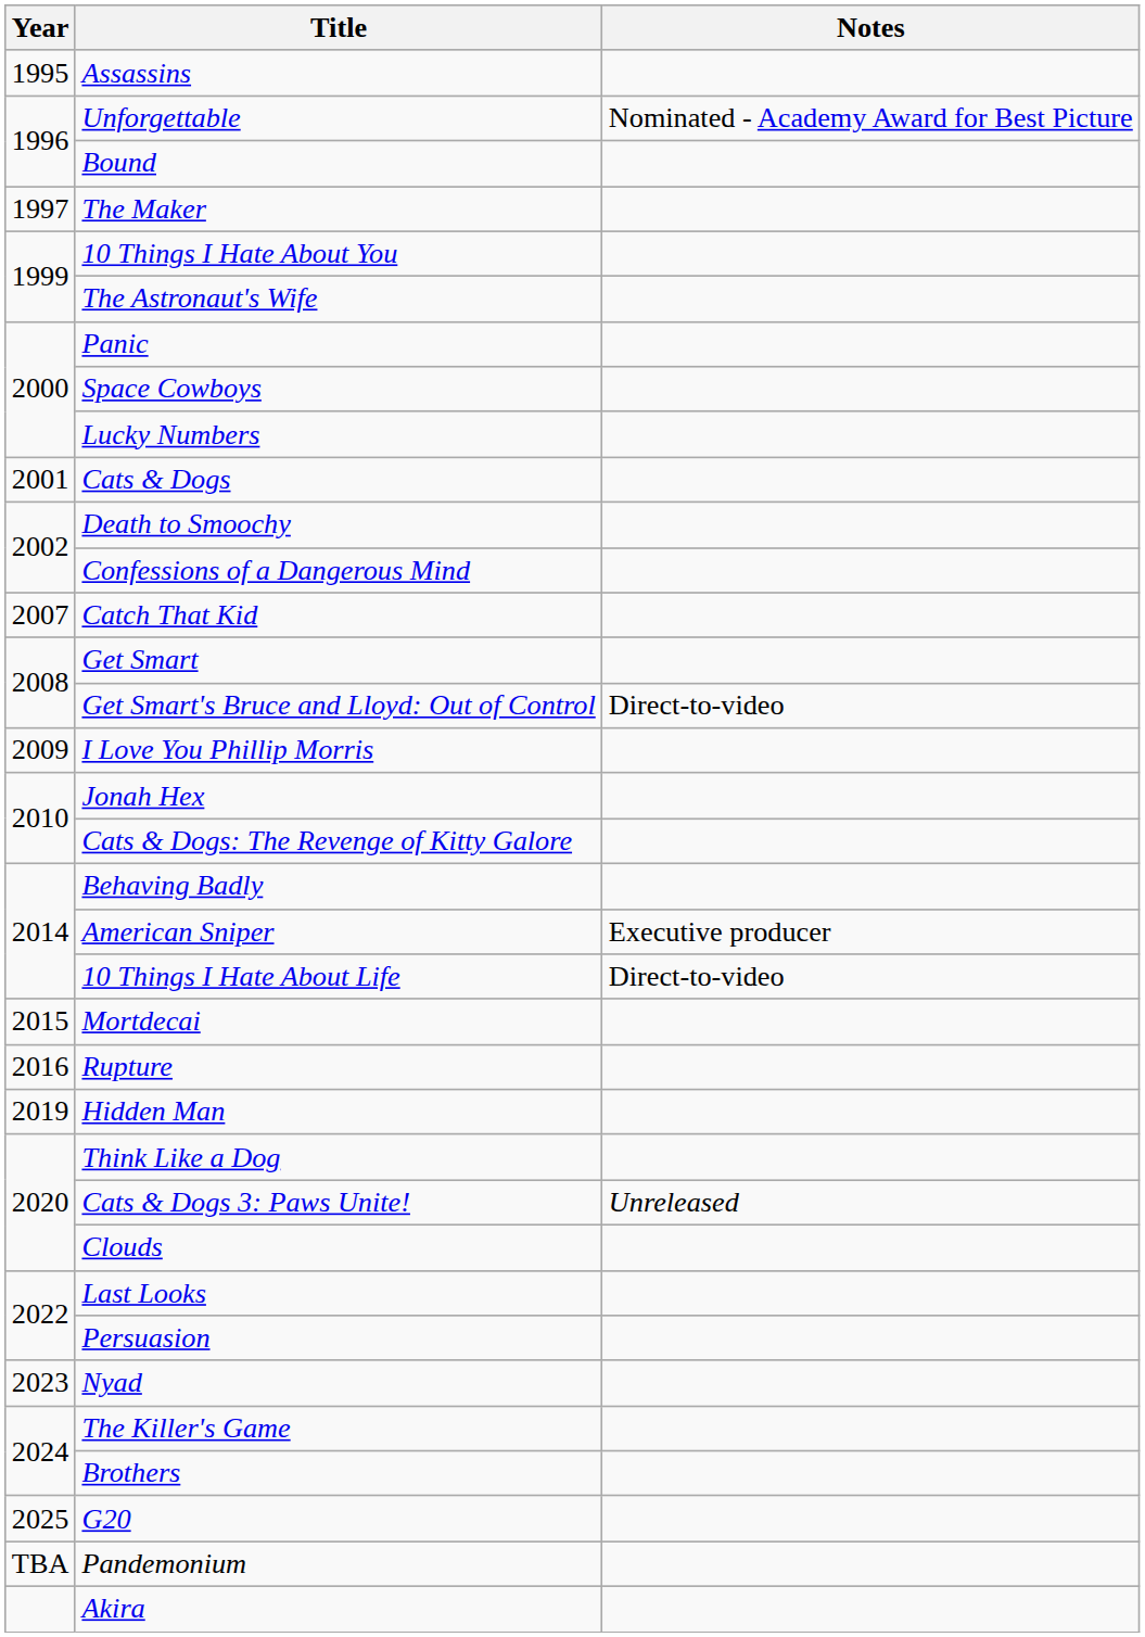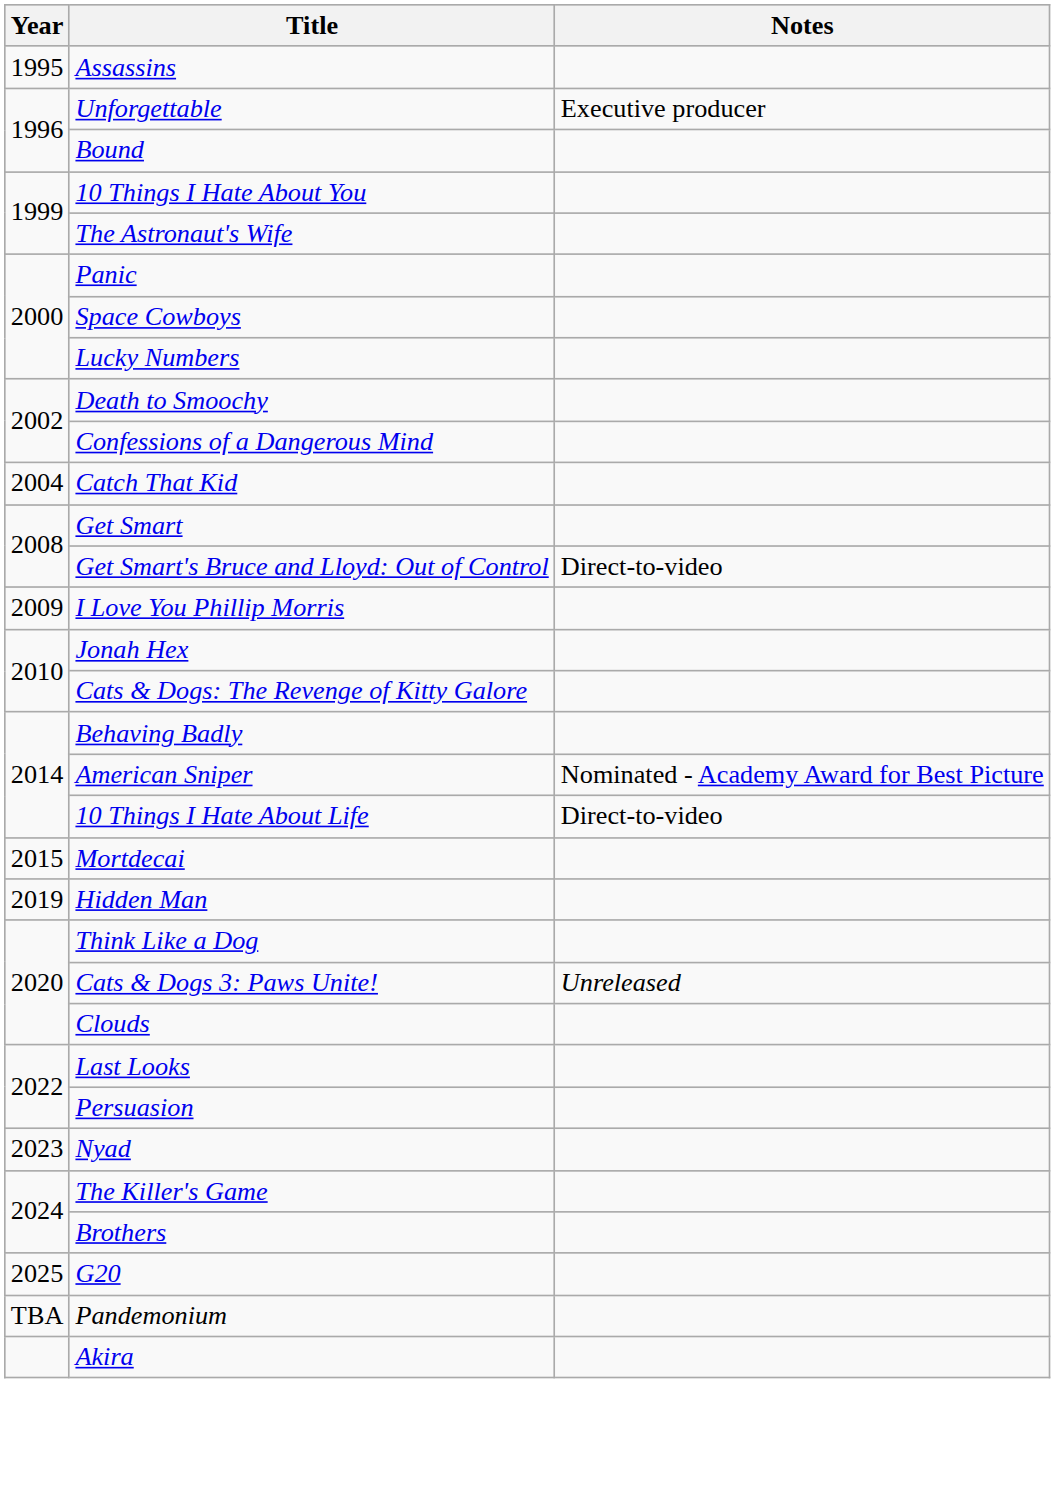 <table class="wikitable">
 <tr>
 <th>Year</th>
 <th>Title</th>
 <th>Notes</th>
 </tr>
 <tr>
 <td>1995</td>
 <td><em><a href='#'>Assassins</a></em></td>
 <td></td>
 </tr>
 <tr>
 <td rowspan=2>1996</td>
 <td><em><a href='#'>Unforgettable</a></em></td>
-<td>Nominated - <a href='#'>Academy Award for Best Picture</a></td>
+<td>Executive producer</td>
 </tr>
 <tr>
 <td><em><a href='#'>Bound</a></em></td>
-<td></td>
-</tr>
-<tr>
-<td>1997</td>
-<td><em><a href='#'>The Maker</a></em></td>
 <td></td>
 </tr>
 <tr>
 <td rowspan=2>1999</td>
 <td><em><a href='#'>10 Things I Hate About You</a></em></td>
 <td></td>
 </tr>
 <tr>
 <td><em><a href='#'>The Astronaut's Wife</a></em></td>
 <td></td>
 </tr>
 <tr>
 <td rowspan=3>2000</td>
 <td><em><a href='#'>Panic</a></em></td>
 <td></td>
 </tr>
 <tr>
 <td><em><a href='#'>Space Cowboys</a></em></td>
 <td></td>
 </tr>
 <tr>
 <td><em><a href='#'>Lucky Numbers</a></em></td>
 <td></td>
 </tr>
 <tr>
-<td>2001</td>
-<td><em><a href='#'>Cats & Dogs</a></em></td>
-<td></td>
-</tr>
-<tr>
 <td rowspan=2>2002</td>
 <td><em><a href='#'>Death to Smoochy</a></em></td>
 <td></td>
 </tr>
 <tr>
 <td><em><a href='#'>Confessions of a Dangerous Mind</a></em></td>
 <td></td>
 </tr>
 <tr>
-<td>2007</td>
+<td>2004</td>
 <td><em><a href='#'>Catch That Kid</a></em></td>
 <td></td>
 </tr>
 <tr>
 <td rowspan=2>2008</td>
 <td><em><a href='#'>Get Smart</a></em></td>
 <td></td>
 </tr>
 <tr>
 <td><em><a href='#'>Get Smart's Bruce and Lloyd: Out of Control</a></em></td>
 <td>Direct-to-video</td>
 </tr>
 <tr>
 <td>2009</td>
 <td><em><a href='#'>I Love You Phillip Morris</a></em></td>
 <td></td>
 </tr>
 <tr>
 <td rowspan=2>2010</td>
 <td><em><a href='#'>Jonah Hex</a></em></td>
 <td></td>
 </tr>
 <tr>
 <td><em><a href='#'>Cats & Dogs: The Revenge of Kitty Galore</a></em></td>
 <td></td>
 </tr>
 <tr>
 <td rowspan=3>2014</td>
 <td><em><a href='#'>Behaving Badly</a></em></td>
 <td></td>
 </tr>
 <tr>
 <td><em><a href='#'>American Sniper</a></em></td>
-<td>Executive producer</td>
+<td>Nominated - <a href='#'>Academy Award for Best Picture</a></td>
 </tr>
 <tr>
 <td><em><a href='#'>10 Things I Hate About Life</a></em></td>
 <td>Direct-to-video</td>
 </tr>
 <tr>
 <td>2015</td>
 <td><em><a href='#'>Mortdecai</a></em></td>
-<td></td>
-</tr>
-<tr>
-<td>2016</td>
-<td><em><a href='#'>Rupture</a></em></td>
 <td></td>
 </tr>
 <tr>
 <td>2019</td>
 <td><em><a href='#'>Hidden Man</a></em></td>
 <td></td>
 </tr>
 <tr>
 <td rowspan=3>2020</td>
 <td><em><a href='#'>Think Like a Dog</a></em></td>
 <td></td>
 </tr>
 <tr>
 <td><em><a href='#'>Cats & Dogs 3: Paws Unite!</a></em></td>
 <td><em>Unreleased</em></td>
 </tr>
 <tr>
 <td><em><a href='#'>Clouds</a></em></td>
 <td></td>
 </tr>
 <tr>
 <td rowspan=2>2022</td>
 <td><em><a href='#'>Last Looks</a></em></td>
 <td></td>
 </tr>
 <tr>
 <td><em><a href='#'>Persuasion</a></em></td>
 <td></td>
 </tr>
 <tr>
 <td>2023</td>
 <td><em><a href='#'>Nyad</a></em></td>
 <td></td>
 </tr>
 <tr>
 <td rowspan="2">2024</td>
 <td><em><a href='#'>The Killer's Game</a></em></td>
 <td></td>
 </tr>
 <tr>
 <td><em><a href='#'>Brothers</a></em></td>
 <td></td>
 </tr>
 <tr>
 <td style="text-align:center;">2025</td>
 <td><em><a href='#'>G20</a></em></td>
 <td></td>
 </tr>
 <tr>
 <td style="text-align:center;">TBA</td>
 <td><em>Pandemonium</em></td>
 <td></td>
 </tr>
 <tr>
 <td></td>
 <td><em><a href='#'>Akira</a></em></td>
 <td></td>
 </tr>
 </table>
